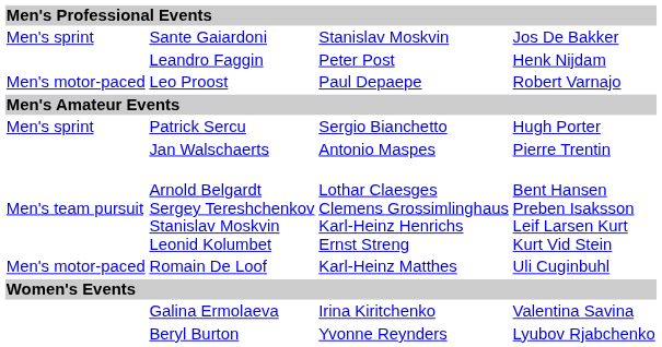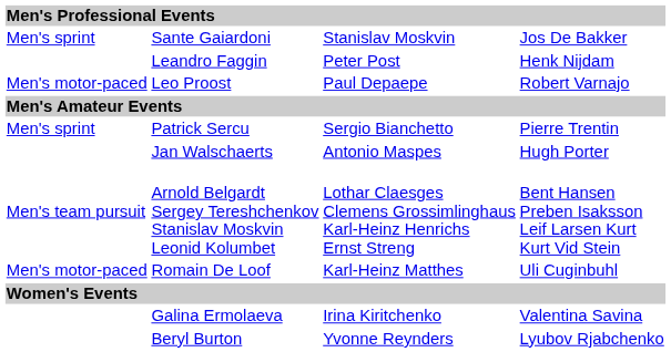 <table>
 <tr bgcolor="#cccccc">
 <td colspan=7><strong>Men's Professional Events</strong></td>
 </tr>
 <tr>
 <td><a href='#'>Men's sprint</a> <br></td>
 <td><a href='#'>Sante Gaiardoni</a><br></td>
 <td><a href='#'>Stanislav Moskvin</a><br></td>
 <td><a href='#'>Jos De Bakker</a><br></td>
 </tr>
 <tr>
 <td><br></td>
 <td><a href='#'>Leandro Faggin</a><br></td>
 <td><a href='#'>Peter Post</a><br></td>
 <td><a href='#'>Henk Nijdam</a><br></td>
 </tr>
 <tr>
 <td><a href='#'>Men's motor-paced</a><br></td>
 <td><a href='#'>Leo Proost</a><br></td>
 <td><a href='#'>Paul Depaepe</a><br></td>
 <td><a href='#'>Robert Varnajo</a><br></td>
 </tr>
 <tr bgcolor="#cccccc">
 <td colspan=7><strong>Men's Amateur Events</strong></td>
 </tr>
 <tr>
 <td><a href='#'>Men's sprint</a> <br></td>
 <td><a href='#'>Patrick Sercu</a> <br></td>
 <td><a href='#'>Sergio Bianchetto</a><br></td>
-<td><a href='#'>Hugh Porter</a><br></td>
+<td><a href='#'>Pierre Trentin</a><br></td>
 </tr>
 <tr>
 <td><br></td>
 <td><a href='#'>Jan Walschaerts</a><br></td>
 <td><a href='#'>Antonio Maspes </a><br></td>
-<td><a href='#'>Pierre Trentin</a><br></td>
+<td><a href='#'>Hugh Porter</a><br></td>
 </tr>
 <tr>
 <td><a href='#'>Men's team pursuit</a><br></td>
 <td> <br> <a href='#'>Arnold Belgardt </a><br> <a href='#'>Sergey Tereshchenkov</a><br> <a href='#'>Stanislav Moskvin</a><br> <a href='#'>Leonid Kolumbet</a></td>
 <td> <br> <a href='#'>Lothar Claesges</a><br> <a href='#'>Clemens Grossimlinghaus</a><br> <a href='#'>Karl-Heinz Henrichs</a><br> <a href='#'>Ernst Streng</a></td>
 <td> <br> <a href='#'>Bent Hansen</a><br> <a href='#'>Preben Isaksson</a><br> <a href='#'>Leif Larsen Kurt</a><br> <a href='#'>Kurt Vid Stein</a></td>
 </tr>
 <tr>
 <td><a href='#'>Men's motor-paced</a><br></td>
 <td><a href='#'>Romain De Loof</a><br></td>
 <td><a href='#'>Karl-Heinz Matthes</a><br></td>
 <td><a href='#'>Uli Cuginbuhl</a> <br></td>
 </tr>
 <tr bgcolor="#cccccc">
 <td colspan=7><strong>Women's Events</strong></td>
 </tr>
 <tr>
 <td><br></td>
 <td><a href='#'>Galina Ermolaeva</a><br></td>
 <td><a href='#'>Irina Kiritchenko</a><br></td>
 <td><a href='#'>Valentina Savina</a><br></td>
 </tr>
 <tr>
 <td><br></td>
 <td><a href='#'>Beryl Burton</a><br></td>
 <td><a href='#'>Yvonne Reynders</a><br></td>
 <td><a href='#'>Lyubov Rjabchenko</a><br></td>
 </tr>
 </table>
